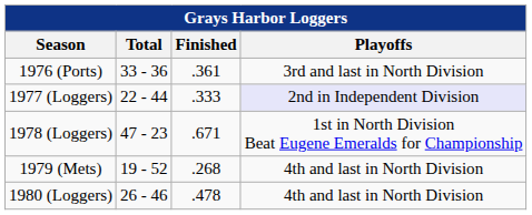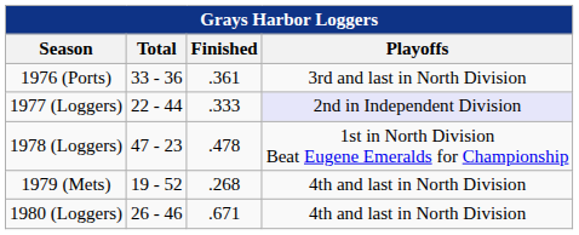 <table class="wikitable" style="text-align:center">
 <tr>
 <th colspan="6" style="background:#0E3386;color:#ffffff">Grays Harbor Loggers</th>
 </tr>
 <tr>
 <th>Season</th>
 <th>Total</th>
 <th>Finished</th>
 <th>Playoffs</th>
 </tr>
 <tr>
 <td>1976 (Ports)</td>
 <td>33 - 36</td>
 <td>.361</td>
 <td>3rd and last in North Division</td>
 </tr>
 <tr>
 <td>1977 (Loggers)</td>
 <td>22 - 44</td>
 <td>.333</td>
 <td style="background: lavender;">2nd in Independent Division</td>
 </tr>
 <tr>
 <td>1978 (Loggers)</td>
 <td>47 - 23</td>
-<td>.671</td>
+<td>.478</td>
 <td>1st in North Division<br>Beat <a href='#'>Eugene Emeralds</a> for <a href='#'>Championship</a></td>
 </tr>
 <tr>
 <td>1979 (Mets)</td>
 <td>19 - 52</td>
 <td>.268</td>
 <td>4th and last in North Division</td>
 </tr>
 <tr>
 <td>1980 (Loggers)</td>
 <td>26 - 46</td>
-<td>.478</td>
+<td>.671</td>
 <td>4th and last in North Division</td>
 </tr>
 </table>
